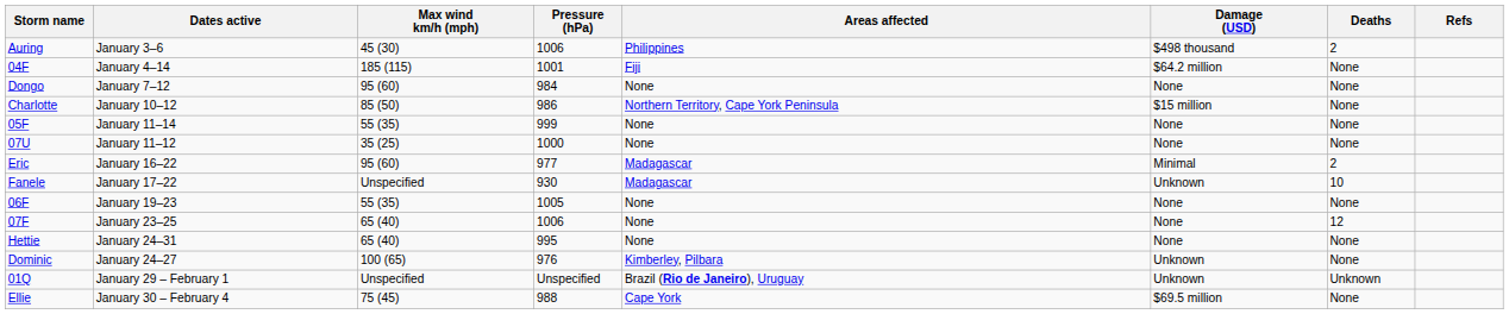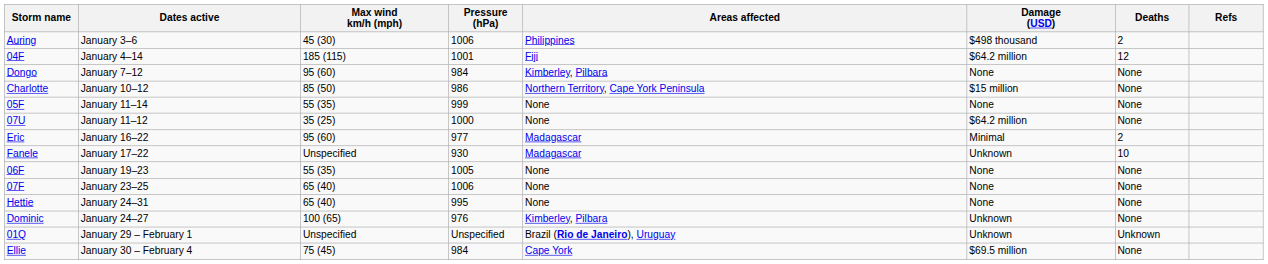 <table class="wikitable sortable">
 <tr>
 <th width="5%">Storm name</th>
 <th width="15%">Dates active</th>
 <th width="10%">Max wind<br>km/h (mph)</th>
 <th width="5%">Pressure<br>(hPa)</th>
 <th width="30%">Areas affected</th>
 <th width="10%">Damage<br>(<a href='#'>USD</a>)</th>
 <th width="5%">Deaths</th>
 <th width="5%">Refs</th>
 </tr>
 <tr>
 <td><a href='#'>Auring</a></td>
 <td>January 3–6</td>
 <td>45 (30)</td>
 <td>1006</td>
 <td><a href='#'>Philippines</a></td>
 <td>$498 thousand</td>
 <td>2</td>
 <td></td>
 </tr>
 <tr>
 <td><a href='#'>04F</a></td>
 <td>January 4–14</td>
 <td>185 (115)</td>
 <td>1001</td>
 <td><a href='#'>Fiji</a></td>
 <td>$64.2 million</td>
-<td>None</td>
+<td>12</td>
 <td></td>
 </tr>
 <tr>
 <td><a href='#'>Dongo</a></td>
 <td>January 7–12</td>
 <td>95 (60)</td>
 <td>984</td>
-<td>None</td>
+<td><a href='#'>Kimberley</a>, <a href='#'>Pilbara</a></td>
 <td>None</td>
 <td>None</td>
 <td></td>
 </tr>
 <tr>
 <td><a href='#'>Charlotte</a></td>
 <td>January 10–12</td>
 <td>85 (50)</td>
 <td>986</td>
 <td><a href='#'>Northern Territory</a>, <a href='#'>Cape York Peninsula</a></td>
 <td>$15 million</td>
 <td>None</td>
 <td></td>
 </tr>
 <tr>
 <td><a href='#'>05F</a></td>
 <td>January 11–14</td>
 <td>55 (35)</td>
 <td>999</td>
 <td>None</td>
 <td>None</td>
 <td>None</td>
 <td></td>
 </tr>
 <tr>
 <td><a href='#'>07U</a></td>
 <td>January 11–12</td>
 <td>35 (25)</td>
 <td>1000</td>
 <td>None</td>
-<td>None</td>
+<td>$64.2 million</td>
 <td>None</td>
 <td></td>
 </tr>
 <tr>
 <td><a href='#'>Eric</a></td>
 <td>January 16–22</td>
 <td>95 (60)</td>
 <td>977</td>
 <td><a href='#'>Madagascar</a></td>
 <td>Minimal</td>
 <td>2</td>
 <td></td>
 </tr>
 <tr>
 <td><a href='#'>Fanele</a></td>
 <td>January 17–22</td>
 <td>Unspecified</td>
 <td>930</td>
 <td><a href='#'>Madagascar</a></td>
 <td>Unknown</td>
 <td>10</td>
 <td></td>
 </tr>
 <tr>
 <td><a href='#'>06F</a></td>
 <td>January 19–23</td>
 <td>55 (35)</td>
 <td>1005</td>
 <td>None</td>
 <td>None</td>
 <td>None</td>
 <td></td>
 </tr>
 <tr>
 <td><a href='#'>07F</a></td>
 <td>January 23–25</td>
 <td>65 (40)</td>
 <td>1006</td>
 <td>None</td>
 <td>None</td>
-<td>12</td>
+<td>None</td>
 <td></td>
 </tr>
 <tr>
 <td><a href='#'>Hettie</a></td>
 <td>January 24–31</td>
 <td>65 (40)</td>
 <td>995</td>
 <td>None</td>
 <td>None</td>
 <td>None</td>
 <td></td>
 </tr>
 <tr>
 <td><a href='#'>Dominic</a></td>
 <td>January 24–27</td>
 <td>100 (65)</td>
 <td>976</td>
 <td><a href='#'>Kimberley</a>, <a href='#'>Pilbara</a></td>
 <td>Unknown</td>
 <td>None</td>
 <td></td>
 </tr>
 <tr>
 <td><a href='#'>01Q</a></td>
 <td>January 29 – February 1</td>
 <td>Unspecified</td>
 <td>Unspecified</td>
 <td>Brazil (<strong><a href='#'>Rio de Janeiro</a></strong>), <a href='#'>Uruguay</a></td>
 <td>Unknown</td>
 <td>Unknown</td>
 <td></td>
 </tr>
 <tr>
 <td><a href='#'>Ellie</a></td>
 <td>January 30 – February 4</td>
 <td>75 (45)</td>
-<td>988</td>
+<td>984</td>
 <td><a href='#'>Cape York</a></td>
 <td>$69.5 million</td>
 <td>None</td>
 <td></td>
 </tr>
 </table>
